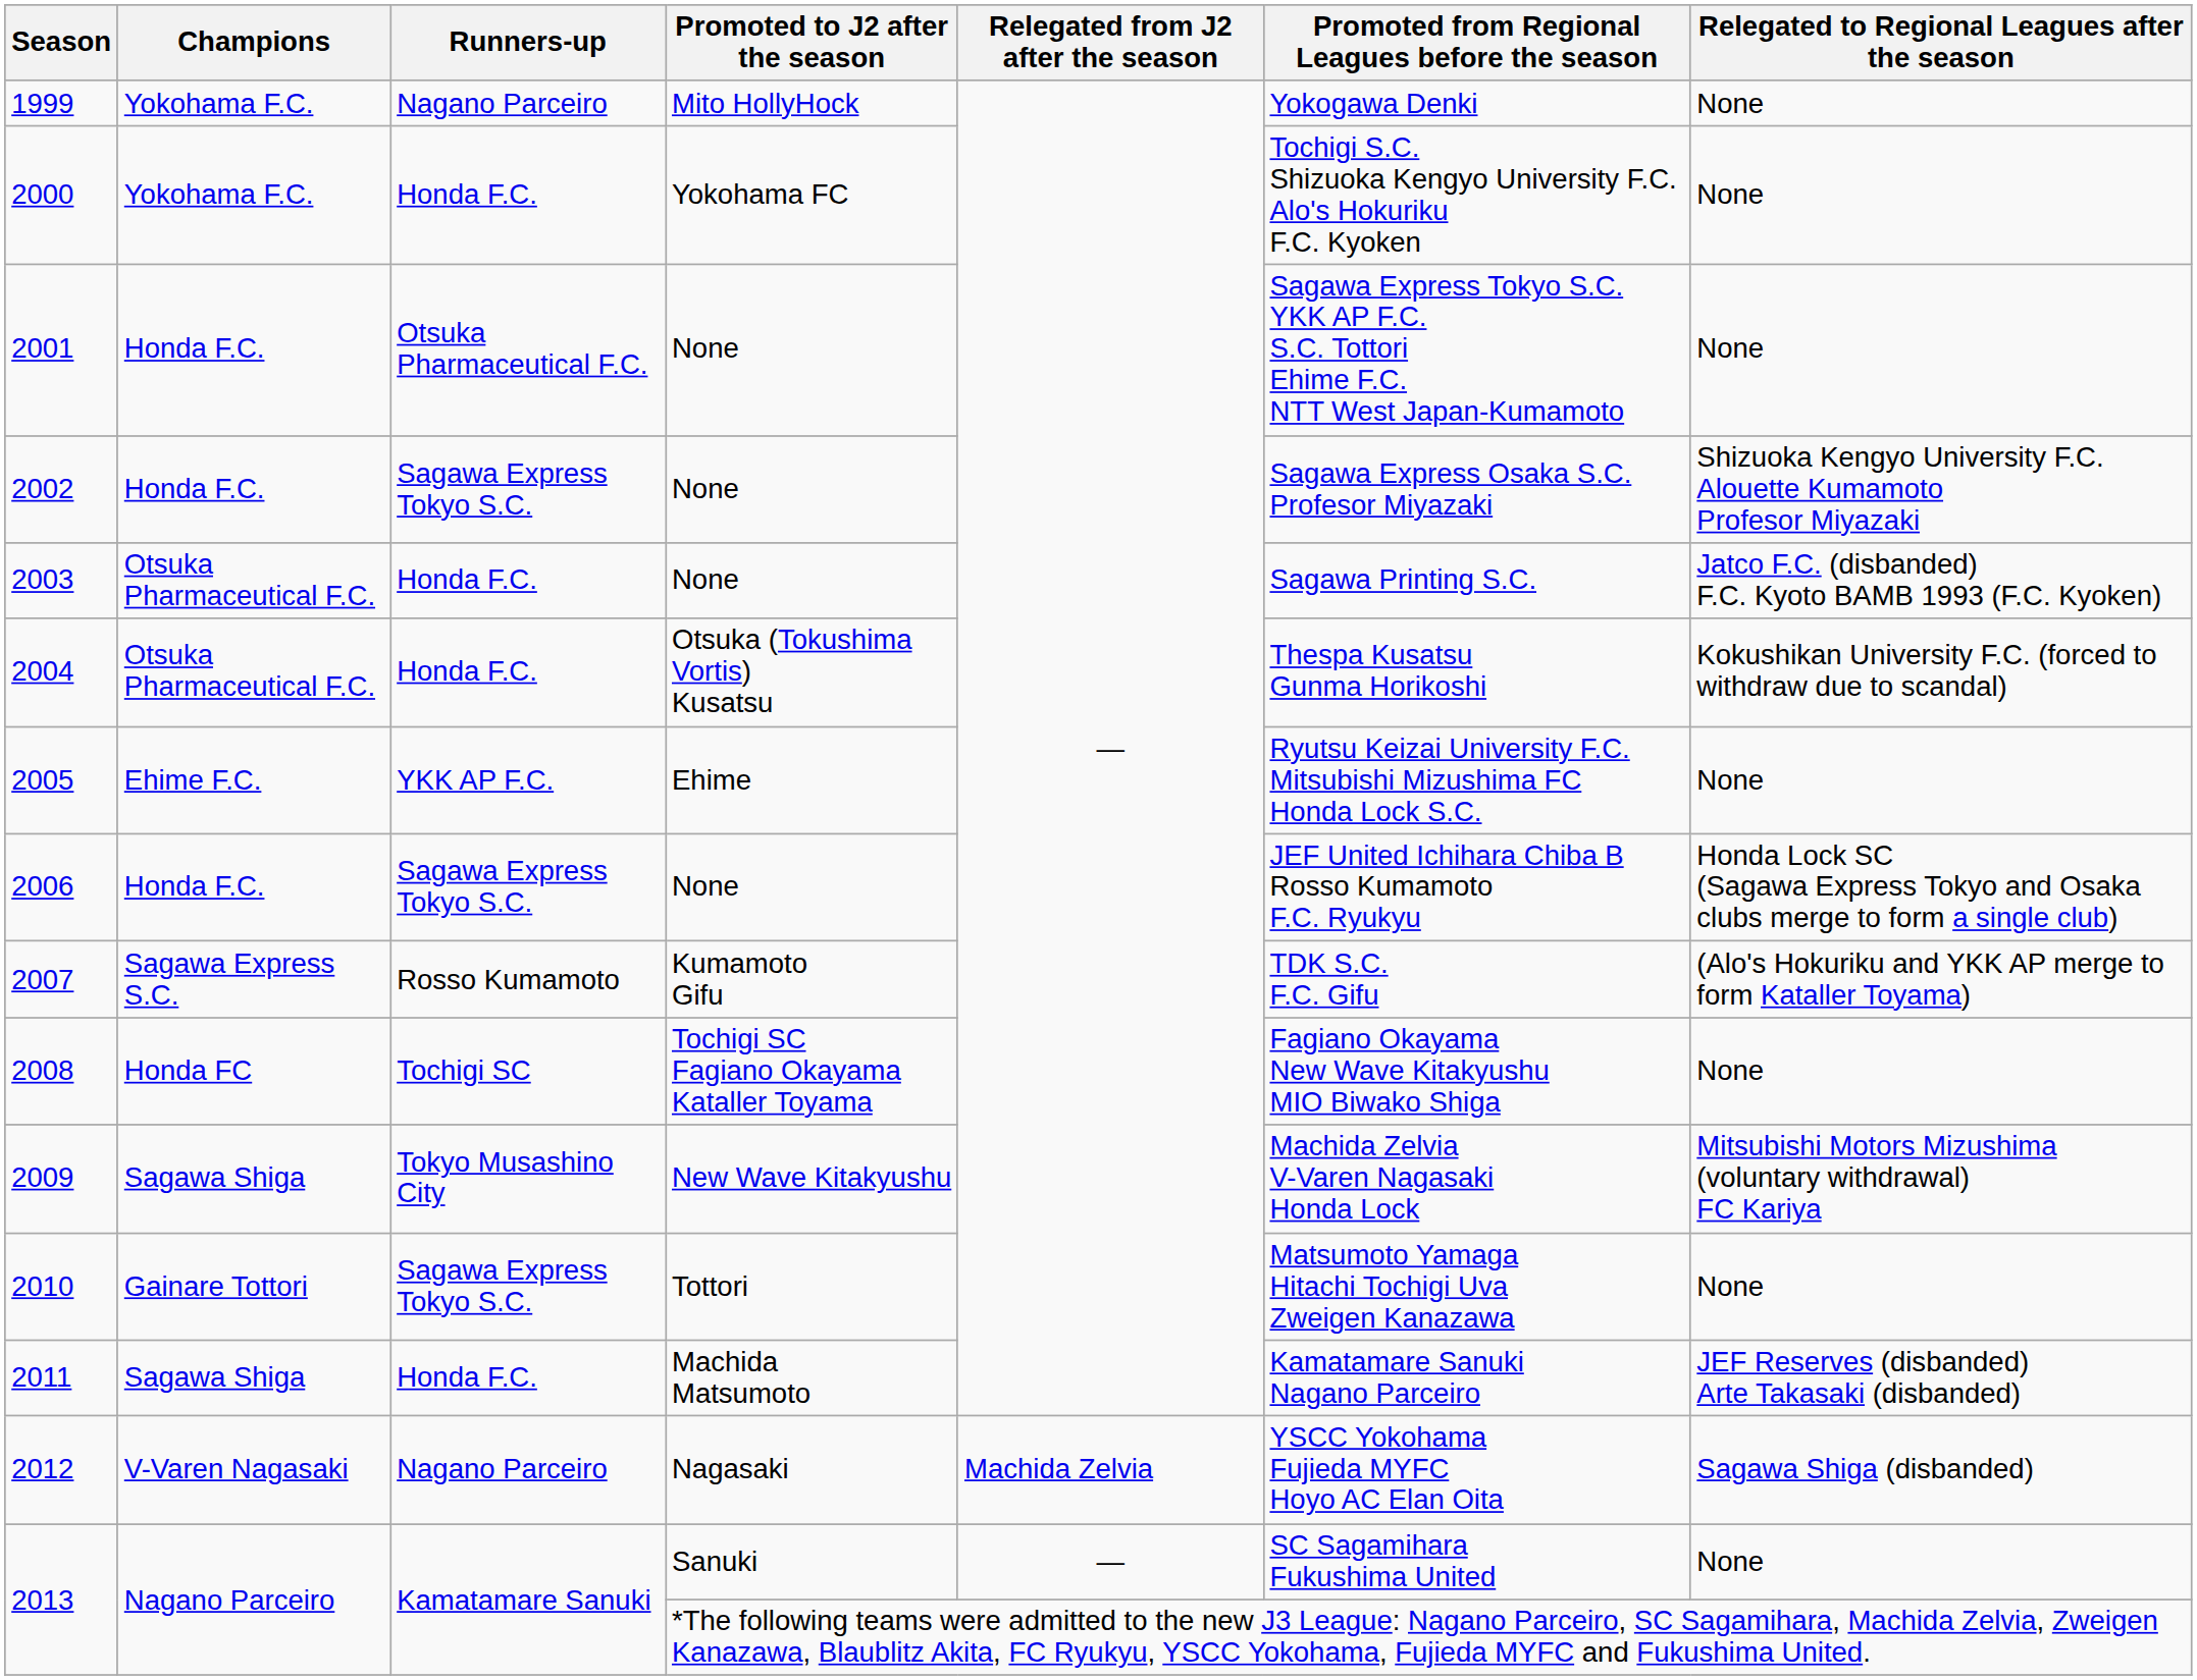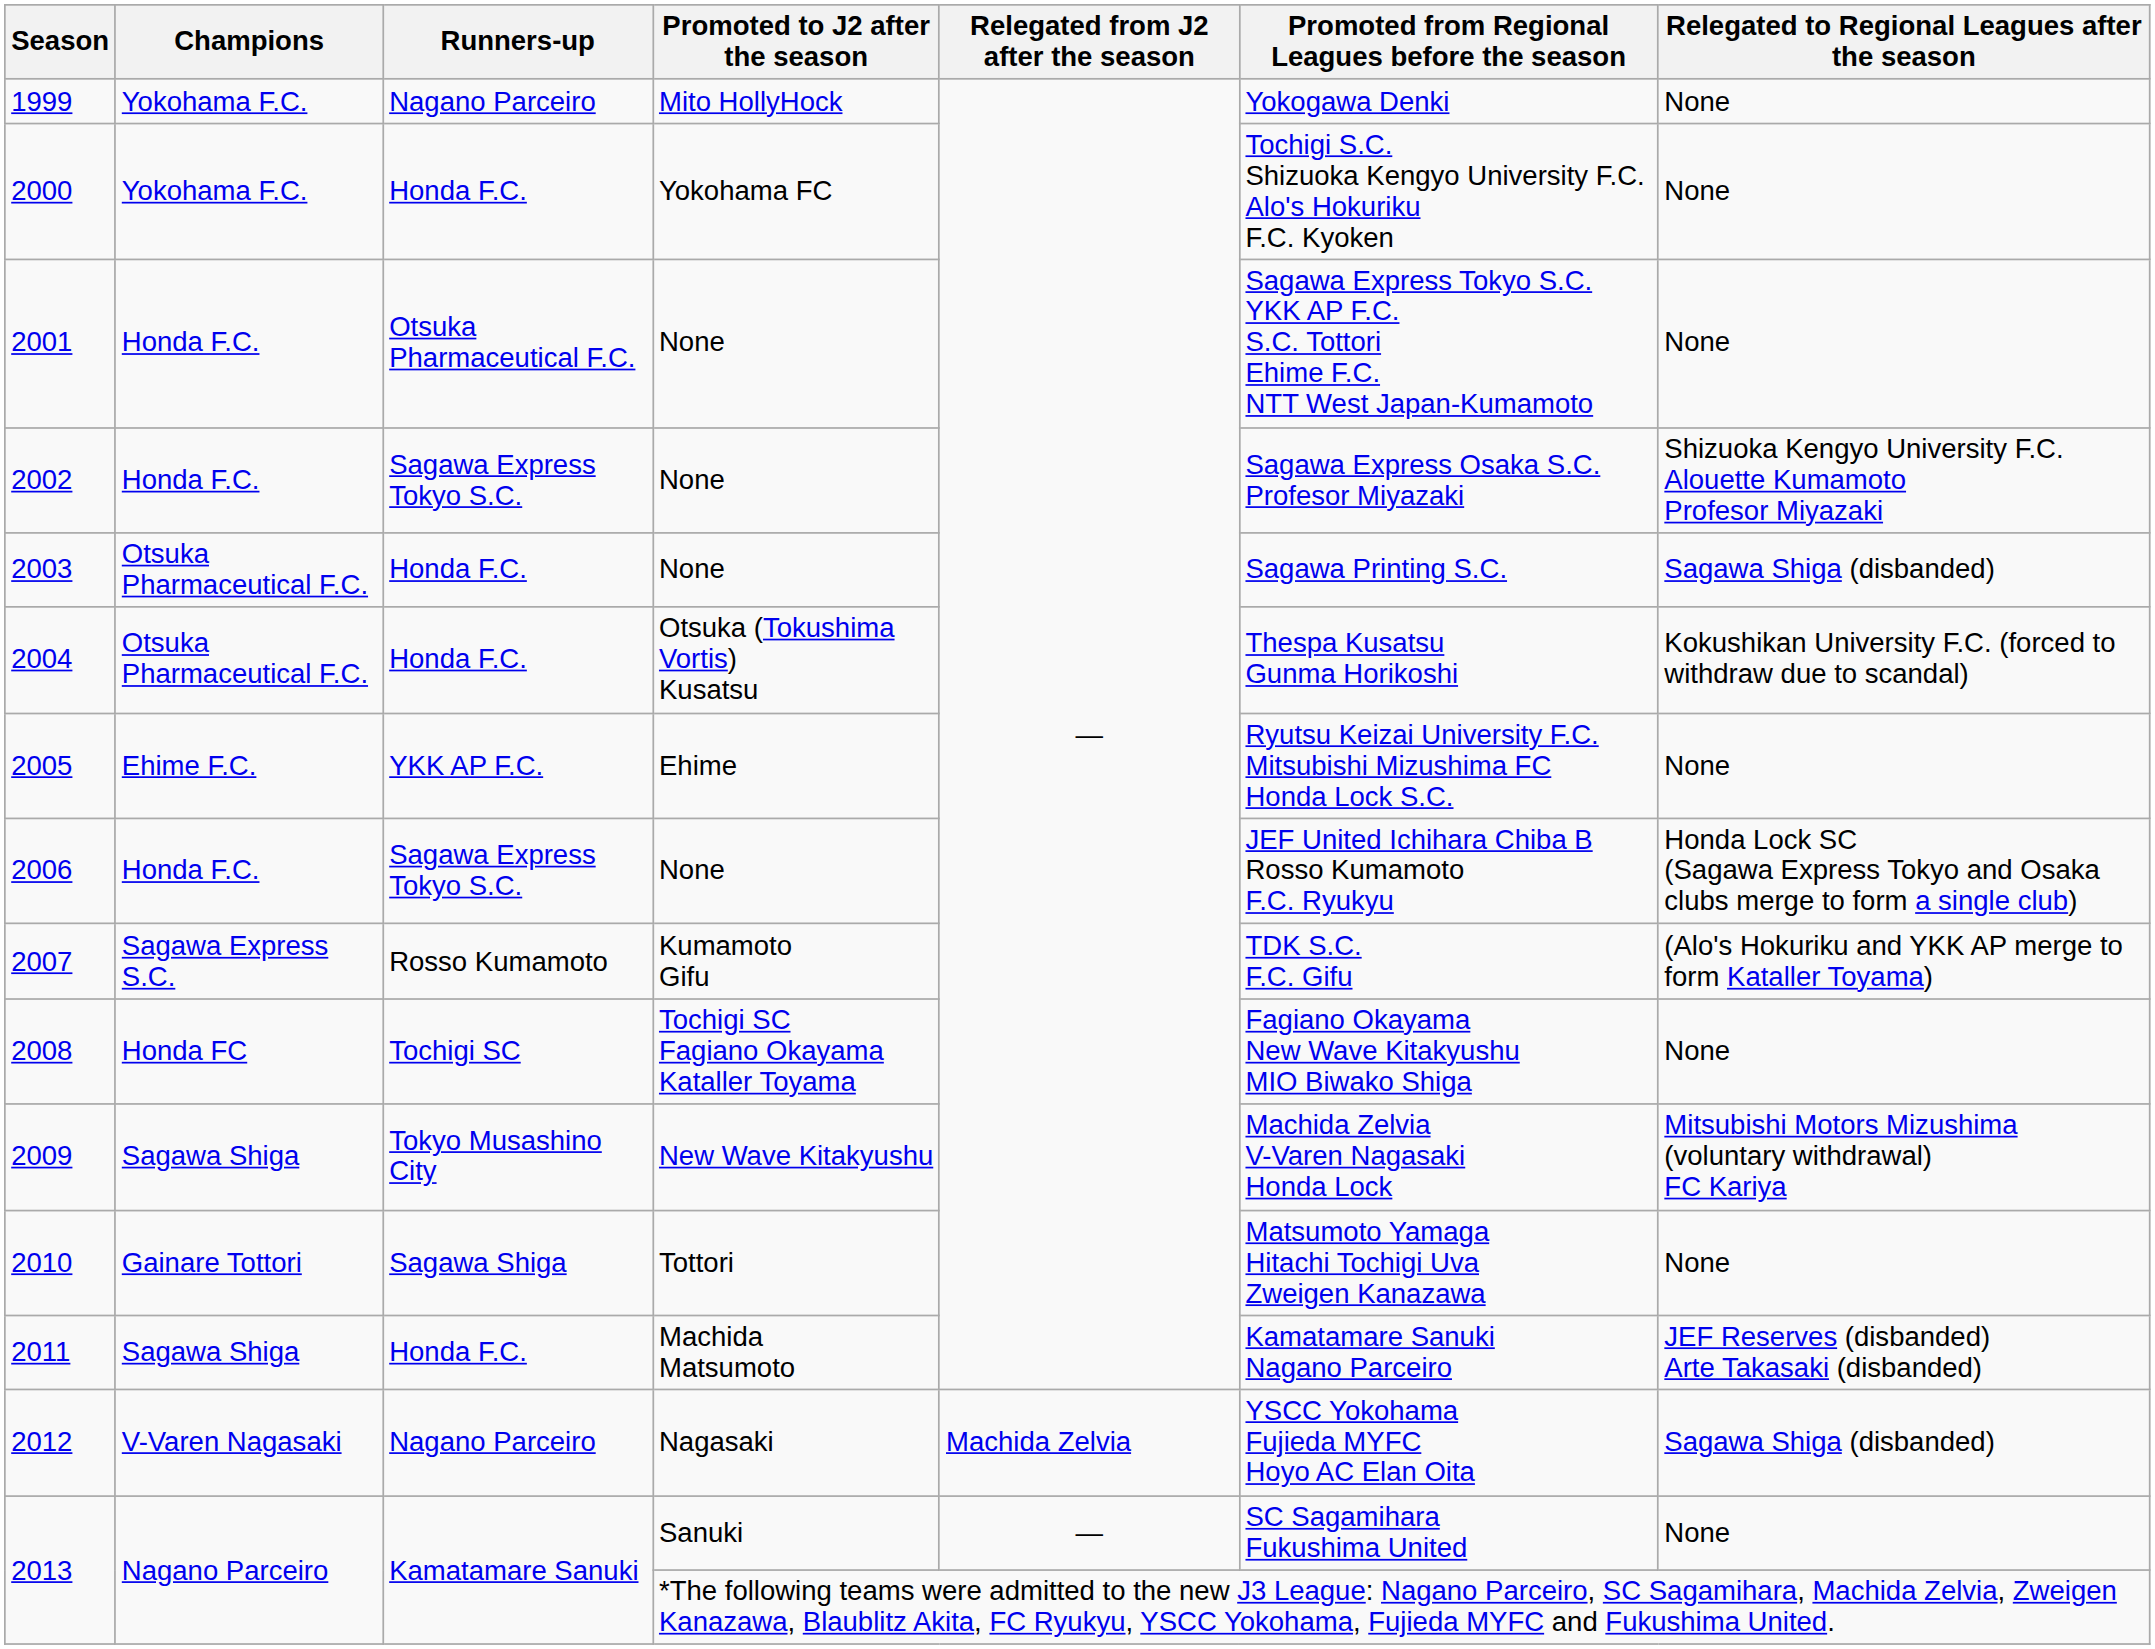 <table class="wikitable">
 <tr>
 <th>Season</th>
 <th>Champions</th>
 <th>Runners-up</th>
 <th>Promoted to J2 after the season</th>
 <th>Relegated from J2 after the season</th>
 <th>Promoted from Regional Leagues before the season</th>
 <th>Relegated to Regional Leagues after the season</th>
 </tr>
 <tr>
 <td><a href='#'>1999</a></td>
 <td><a href='#'>Yokohama F.C.</a></td>
 <td><a href='#'>Nagano Parceiro</a></td>
 <td><a href='#'>Mito HollyHock</a></td>
 <td rowspan="13" align=center>—</td>
 <td><a href='#'>Yokogawa Denki</a></td>
 <td>None</td>
 </tr>
 <tr>
 <td><a href='#'>2000</a></td>
 <td><a href='#'>Yokohama F.C.</a></td>
 <td><a href='#'>Honda F.C.</a></td>
 <td>Yokohama FC</td>
 <td><a href='#'>Tochigi S.C.</a><br>Shizuoka Kengyo University F.C.<br><a href='#'>Alo's Hokuriku</a><br>F.C. Kyoken</td>
 <td>None</td>
 </tr>
 <tr>
 <td><a href='#'>2001</a></td>
 <td><a href='#'>Honda F.C.</a></td>
 <td><a href='#'>Otsuka Pharmaceutical F.C.</a></td>
 <td>None</td>
 <td><a href='#'>Sagawa Express Tokyo S.C.</a><br><a href='#'>YKK AP F.C.</a><br><a href='#'>S.C. Tottori</a><br><a href='#'>Ehime F.C.</a><br><a href='#'>NTT West Japan-Kumamoto</a></td>
 <td>None</td>
 </tr>
 <tr>
 <td><a href='#'>2002</a></td>
 <td><a href='#'>Honda F.C.</a></td>
 <td><a href='#'>Sagawa Express Tokyo S.C.</a></td>
 <td>None</td>
 <td><a href='#'>Sagawa Express Osaka S.C.</a><br><a href='#'>Profesor Miyazaki</a></td>
 <td>Shizuoka Kengyo University F.C.<br><a href='#'>Alouette Kumamoto</a><br><a href='#'>Profesor Miyazaki</a></td>
 </tr>
 <tr>
 <td><a href='#'>2003</a></td>
 <td><a href='#'>Otsuka Pharmaceutical F.C.</a></td>
 <td><a href='#'>Honda F.C.</a></td>
 <td>None</td>
 <td><a href='#'>Sagawa Printing S.C.</a></td>
-<td><a href='#'>Jatco F.C.</a> (disbanded)<br>F.C. Kyoto BAMB 1993 (F.C. Kyoken)</td>
+<td><a href='#'>Sagawa Shiga</a> (disbanded)</td>
 </tr>
 <tr>
 <td><a href='#'>2004</a></td>
 <td><a href='#'>Otsuka Pharmaceutical F.C.</a></td>
 <td><a href='#'>Honda F.C.</a></td>
 <td>Otsuka (<a href='#'>Tokushima Vortis</a>)<br>Kusatsu</td>
 <td><a href='#'>Thespa Kusatsu</a><br><a href='#'>Gunma Horikoshi</a></td>
 <td>Kokushikan University F.C. (forced to withdraw due to scandal)</td>
 </tr>
 <tr>
 <td><a href='#'>2005</a></td>
 <td><a href='#'>Ehime F.C.</a></td>
 <td><a href='#'>YKK AP F.C.</a></td>
 <td>Ehime</td>
 <td><a href='#'>Ryutsu Keizai University F.C.</a><br><a href='#'>Mitsubishi Mizushima FC</a><br><a href='#'>Honda Lock S.C.</a></td>
 <td>None</td>
 </tr>
 <tr>
 <td><a href='#'>2006</a></td>
 <td><a href='#'>Honda F.C.</a></td>
 <td><a href='#'>Sagawa Express Tokyo S.C.</a></td>
 <td>None</td>
 <td><a href='#'>JEF United Ichihara Chiba B</a><br>Rosso Kumamoto<br><a href='#'>F.C. Ryukyu</a></td>
 <td>Honda Lock SC<br>(Sagawa Express Tokyo and Osaka clubs merge to form <a href='#'>a single club</a>)</td>
 </tr>
 <tr>
 <td><a href='#'>2007</a></td>
 <td><a href='#'>Sagawa Express S.C.</a></td>
 <td>Rosso Kumamoto</td>
 <td>Kumamoto<br>Gifu</td>
 <td><a href='#'>TDK S.C.</a><br><a href='#'>F.C. Gifu</a></td>
 <td>(Alo's Hokuriku and YKK AP merge to form <a href='#'>Kataller Toyama</a>)</td>
 </tr>
 <tr>
 <td><a href='#'>2008</a></td>
 <td><a href='#'>Honda FC</a></td>
 <td><a href='#'>Tochigi SC</a></td>
 <td><a href='#'>Tochigi SC</a><br><a href='#'>Fagiano Okayama</a><br><a href='#'>Kataller Toyama</a></td>
 <td><a href='#'>Fagiano Okayama</a><br><a href='#'>New Wave Kitakyushu</a><br><a href='#'>MIO Biwako Shiga</a></td>
 <td>None</td>
 </tr>
 <tr>
 <td><a href='#'>2009</a></td>
 <td><a href='#'>Sagawa Shiga</a></td>
 <td><a href='#'>Tokyo Musashino City</a></td>
 <td><a href='#'>New Wave Kitakyushu</a></td>
 <td><a href='#'>Machida Zelvia</a><br><a href='#'>V-Varen Nagasaki</a><br><a href='#'>Honda Lock</a></td>
 <td><a href='#'>Mitsubishi Motors Mizushima</a> (voluntary withdrawal)<br><a href='#'>FC Kariya</a></td>
 </tr>
 <tr>
 <td><a href='#'>2010</a></td>
 <td><a href='#'>Gainare Tottori</a></td>
-<td><a href='#'>Sagawa Express Tokyo S.C.</a></td>
+<td><a href='#'>Sagawa Shiga</a></td>
 <td>Tottori</td>
 <td><a href='#'>Matsumoto Yamaga</a><br><a href='#'>Hitachi Tochigi Uva</a><br><a href='#'>Zweigen Kanazawa</a></td>
 <td>None</td>
 </tr>
 <tr>
 <td><a href='#'>2011</a></td>
 <td><a href='#'>Sagawa Shiga</a></td>
 <td><a href='#'>Honda F.C.</a></td>
 <td>Machida<br>Matsumoto</td>
 <td><a href='#'>Kamatamare Sanuki</a><br><a href='#'>Nagano Parceiro</a></td>
 <td><a href='#'>JEF Reserves</a> (disbanded)<br><a href='#'>Arte Takasaki</a> (disbanded)</td>
 </tr>
 <tr>
 <td><a href='#'>2012</a></td>
 <td><a href='#'>V-Varen Nagasaki</a></td>
 <td><a href='#'>Nagano Parceiro</a></td>
 <td>Nagasaki</td>
 <td><a href='#'>Machida Zelvia</a></td>
 <td><a href='#'>YSCC Yokohama</a><br><a href='#'>Fujieda MYFC</a><br><a href='#'>Hoyo AC Elan Oita</a></td>
 <td><a href='#'>Sagawa Shiga</a> (disbanded)</td>
 </tr>
 <tr>
 <td rowspan="2"><a href='#'>2013</a></td>
 <td rowspan="2"><a href='#'>Nagano Parceiro</a></td>
 <td rowspan="2"><a href='#'>Kamatamare Sanuki</a></td>
 <td>Sanuki</td>
 <td align=center>—</td>
 <td><a href='#'>SC Sagamihara</a><br><a href='#'>Fukushima United</a></td>
 <td>None</td>
 </tr>
 <tr>
 <td colspan="4">*The following teams were admitted to the new <a href='#'>J3 League</a>: <a href='#'>Nagano Parceiro</a>, <a href='#'>SC Sagamihara</a>, <a href='#'>Machida Zelvia</a>, <a href='#'>Zweigen Kanazawa</a>, <a href='#'>Blaublitz Akita</a>, <a href='#'>FC Ryukyu</a>, <a href='#'>YSCC Yokohama</a>, <a href='#'>Fujieda MYFC</a> and <a href='#'>Fukushima United</a>.</td>
 </tr>
 </table>
